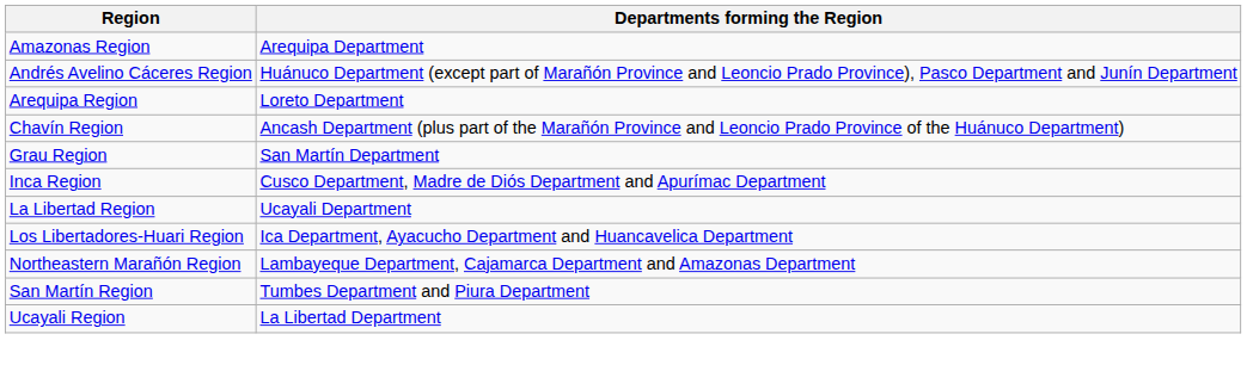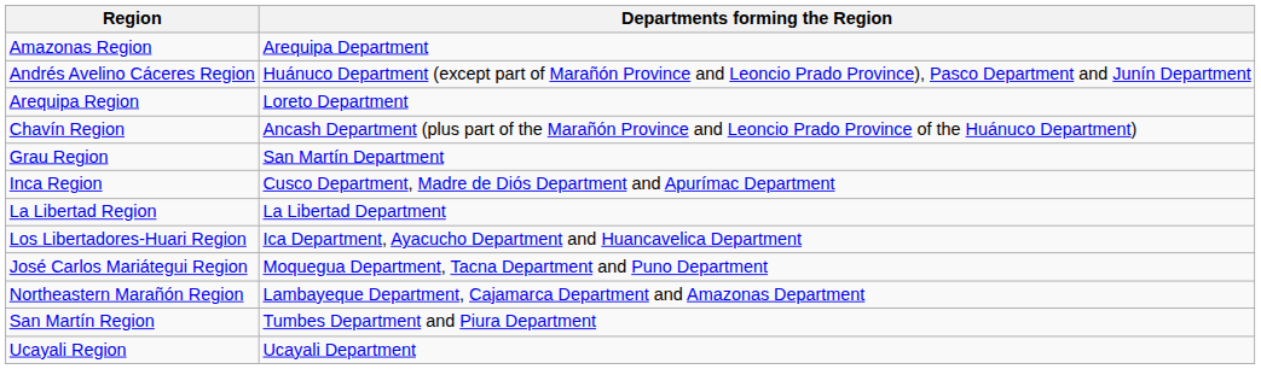 <table class="wikitable">
 <tr bgcolor="#ececec" style="text-align:center;">
 <th>Region</th>
 <th>Departments forming the Region</th>
 </tr>
 <tr>
 <td><a href='#'>Amazonas Region</a></td>
 <td><a href='#'>Arequipa Department</a></td>
 </tr>
 <tr>
 <td><a href='#'>Andrés Avelino Cáceres Region</a></td>
 <td><a href='#'>Huánuco Department</a> (except part of <a href='#'>Marañón Province</a> and <a href='#'>Leoncio Prado Province</a>), <a href='#'>Pasco Department</a> and <a href='#'>Junín Department</a></td>
 </tr>
 <tr>
 <td><a href='#'>Arequipa Region</a></td>
 <td><a href='#'>Loreto Department</a></td>
 </tr>
 <tr>
 <td><a href='#'>Chavín Region</a></td>
 <td><a href='#'>Ancash Department</a> (plus part of the <a href='#'>Marañón Province</a> and <a href='#'>Leoncio Prado Province</a> of the <a href='#'>Huánuco Department</a>)</td>
 </tr>
 <tr>
 <td><a href='#'>Grau Region</a></td>
 <td><a href='#'>San Martín Department</a></td>
 </tr>
 <tr>
 <td><a href='#'>Inca Region</a></td>
 <td><a href='#'>Cusco Department</a>, <a href='#'>Madre de Diós Department</a> and <a href='#'>Apurímac Department</a></td>
 </tr>
 <tr>
 <td><a href='#'>La Libertad Region</a></td>
-<td><a href='#'>Ucayali Department</a></td>
+<td><a href='#'>La Libertad Department</a></td>
 </tr>
 <tr>
 <td><a href='#'>Los Libertadores-Huari Region</a></td>
 <td><a href='#'>Ica Department</a>, <a href='#'>Ayacucho Department</a> and <a href='#'>Huancavelica Department</a></td>
+</tr>
+<tr>
+<td><a href='#'>José Carlos Mariátegui Region</a></td>
+<td><a href='#'>Moquegua Department</a>, <a href='#'>Tacna Department</a> and <a href='#'>Puno Department</a></td>
 </tr>
 <tr>
 <td><a href='#'>Northeastern Marañón Region</a></td>
 <td><a href='#'>Lambayeque Department</a>, <a href='#'>Cajamarca Department</a> and <a href='#'>Amazonas Department</a></td>
 </tr>
 <tr>
 <td><a href='#'>San Martín Region</a></td>
 <td><a href='#'>Tumbes Department</a> and <a href='#'>Piura Department</a></td>
 </tr>
 <tr>
 <td><a href='#'>Ucayali Region</a></td>
-<td><a href='#'>La Libertad Department</a></td>
+<td><a href='#'>Ucayali Department</a></td>
 </tr>
 </table>
